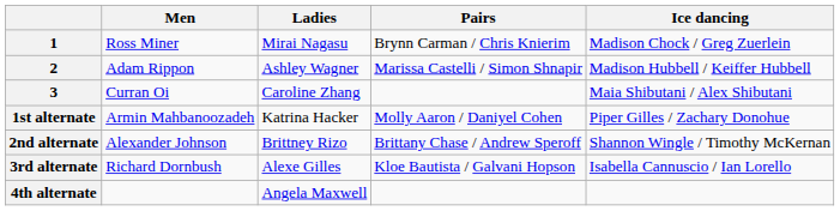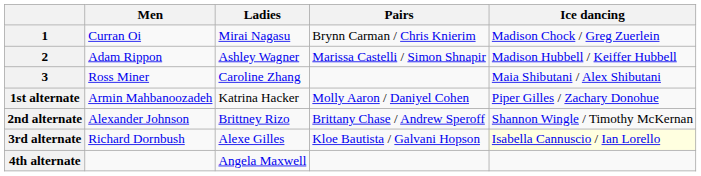 <table class="wikitable">
 <tr>
 <th></th>
 <th>Men</th>
 <th>Ladies</th>
 <th>Pairs</th>
 <th>Ice dancing</th>
 </tr>
 <tr>
 <th>1</th>
-<td><a href='#'>Ross Miner</a></td>
+<td><a href='#'>Curran Oi</a></td>
 <td><a href='#'>Mirai Nagasu</a></td>
 <td>Brynn Carman / <a href='#'>Chris Knierim</a></td>
 <td><a href='#'>Madison Chock</a> / <a href='#'>Greg Zuerlein</a></td>
 </tr>
 <tr>
 <th>2</th>
 <td><a href='#'>Adam Rippon</a></td>
 <td><a href='#'>Ashley Wagner</a></td>
 <td><a href='#'>Marissa Castelli</a> / <a href='#'>Simon Shnapir</a></td>
 <td><a href='#'>Madison Hubbell</a> / <a href='#'>Keiffer Hubbell</a></td>
 </tr>
 <tr>
 <th>3</th>
-<td><a href='#'>Curran Oi</a></td>
+<td><a href='#'>Ross Miner</a></td>
 <td><a href='#'>Caroline Zhang</a></td>
 <td></td>
 <td><a href='#'>Maia Shibutani</a> / <a href='#'>Alex Shibutani</a></td>
 </tr>
 <tr>
 <th>1st alternate</th>
 <td><a href='#'>Armin Mahbanoozadeh</a></td>
 <td>Katrina Hacker</td>
 <td><a href='#'>Molly Aaron</a> / <a href='#'>Daniyel Cohen</a></td>
 <td><a href='#'>Piper Gilles</a> / <a href='#'>Zachary Donohue</a></td>
 </tr>
 <tr>
 <th>2nd alternate</th>
 <td><a href='#'>Alexander Johnson</a></td>
 <td><a href='#'>Brittney Rizo</a></td>
 <td><a href='#'>Brittany Chase</a> / <a href='#'>Andrew Speroff</a></td>
 <td><a href='#'>Shannon Wingle</a> / Timothy McKernan</td>
 </tr>
 <tr>
 <th>3rd alternate</th>
 <td><a href='#'>Richard Dornbush</a></td>
 <td><a href='#'>Alexe Gilles</a></td>
 <td><a href='#'>Kloe Bautista</a> / <a href='#'>Galvani Hopson</a></td>
-<td><a href='#'>Isabella Cannuscio</a> / <a href='#'>Ian Lorello</a></td>
+<td style="background: lightyellow;"><a href='#'>Isabella Cannuscio</a> / <a href='#'>Ian Lorello</a></td>
 </tr>
 <tr>
 <th>4th alternate</th>
 <td></td>
 <td><a href='#'>Angela Maxwell</a></td>
 <td></td>
 <td></td>
 </tr>
 </table>
